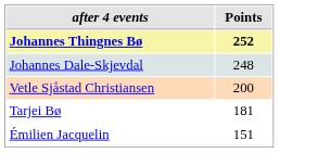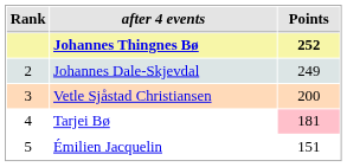 <table cellspacing="1" cellpadding="3" style="border:1px solid #AAAAAA;font-size:86%">
 <tr style="background-color: #E4E4E4;">
+<th style="border-bottom:1px solid #AAAAAA; width: 10px;">Rank</th>
 <th style="border-bottom:1px solid #AAAAAA; width: 200px;"><em>after 4 events</em></th>
 <th style="border-bottom:1px solid #AAAAAA; width: 50px;">Points</th>
 </tr>
 <tr style="background:#f7f6a8;">
+<td align=center></td>
 <td> <strong><a href='#'>Johannes Thingnes Bø</a></strong></td>
 <td align=center><strong>252</strong></td>
 </tr>
 <tr style="background:#dce5e5;">
+<td align=center>2</td>
 <td> <a href='#'>Johannes Dale-Skjevdal</a></td>
-<td align=center>248</td>
+<td align=center>249</td>
 </tr>
 <tr style="background:#ffdab9;">
+<td align=center>3</td>
 <td> <a href='#'>Vetle Sjåstad Christiansen</a></td>
 <td align=center>200</td>
 </tr>
 <tr>
+<td align=center>4</td>
 <td> <a href='#'>Tarjei Bø</a></td>
-<td align=center>181</td>
+<td align=center style="background: pink;">181</td>
 </tr>
 <tr>
+<td align=center>5</td>
 <td> <a href='#'>Émilien Jacquelin</a></td>
 <td align=center>151</td>
 </tr>
 </table>
